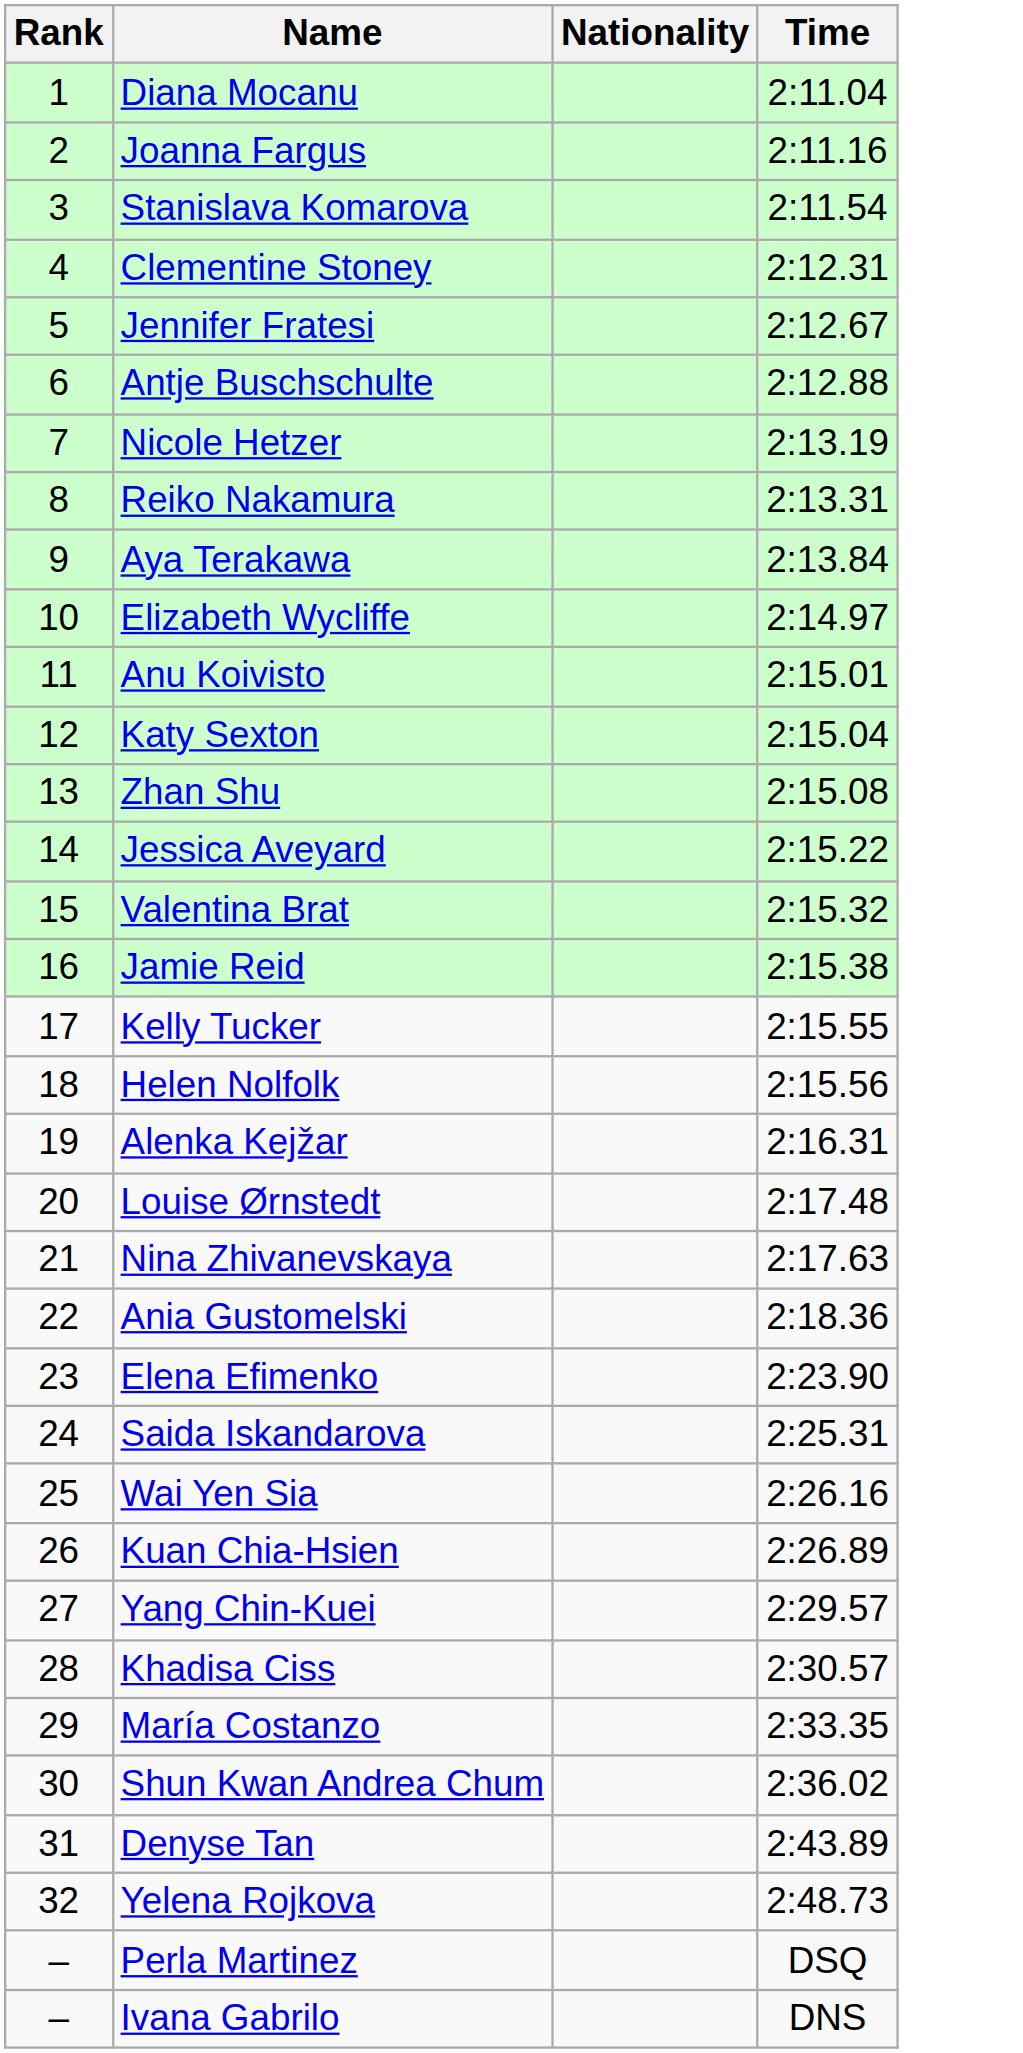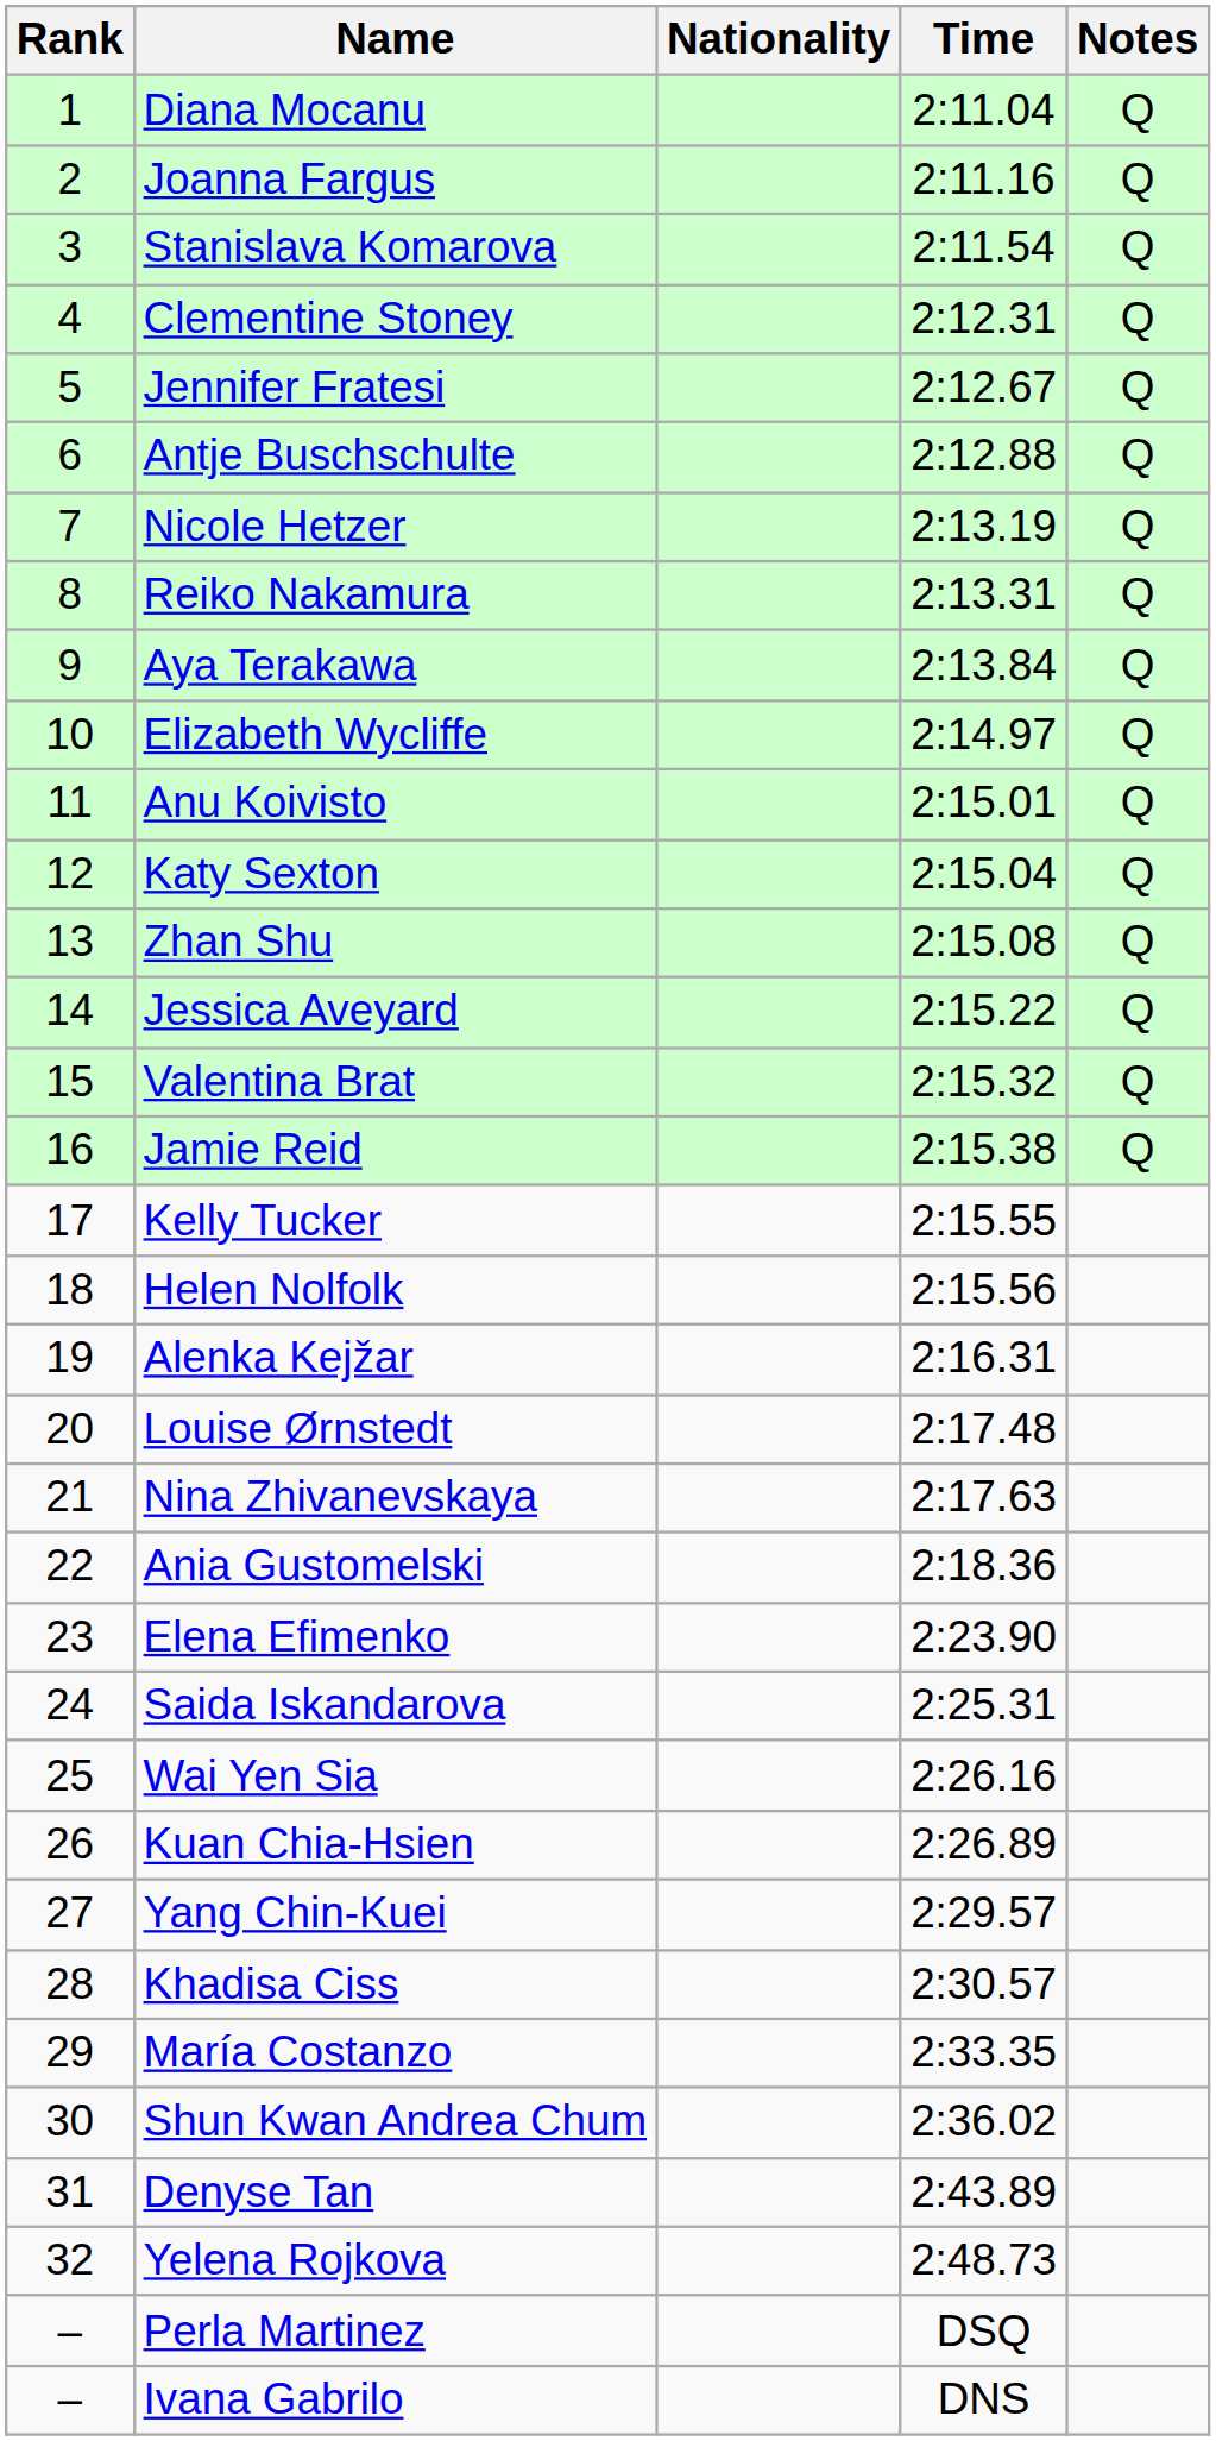 <table class="wikitable sortable" style="text-align:center">
 <tr>
 <th>Rank</th>
 <th>Name</th>
 <th>Nationality</th>
 <th>Time</th>
+<th>Notes</th>
 </tr>
 <tr bgcolor=ccffcc>
 <td>1</td>
 <td align=left><a href='#'>Diana Mocanu</a></td>
 <td align=left></td>
 <td>2:11.04</td>
+<td>Q</td>
 </tr>
 <tr bgcolor=ccffcc>
 <td>2</td>
 <td align=left><a href='#'>Joanna Fargus</a></td>
 <td align=left></td>
 <td>2:11.16</td>
+<td>Q</td>
 </tr>
 <tr bgcolor=ccffcc>
 <td>3</td>
 <td align=left><a href='#'>Stanislava Komarova</a></td>
 <td align=left></td>
 <td>2:11.54</td>
+<td>Q</td>
 </tr>
 <tr bgcolor=ccffcc>
 <td>4</td>
 <td align=left><a href='#'>Clementine Stoney</a></td>
 <td align=left></td>
 <td>2:12.31</td>
+<td>Q</td>
 </tr>
 <tr bgcolor=ccffcc>
 <td>5</td>
 <td align=left><a href='#'>Jennifer Fratesi</a></td>
 <td align=left></td>
 <td>2:12.67</td>
+<td>Q</td>
 </tr>
 <tr bgcolor=ccffcc>
 <td>6</td>
 <td align=left><a href='#'>Antje Buschschulte</a></td>
 <td align=left></td>
 <td>2:12.88</td>
+<td>Q</td>
 </tr>
 <tr bgcolor=ccffcc>
 <td>7</td>
 <td align=left><a href='#'>Nicole Hetzer</a></td>
 <td align=left></td>
 <td>2:13.19</td>
+<td>Q</td>
 </tr>
 <tr bgcolor=ccffcc>
 <td>8</td>
 <td align=left><a href='#'>Reiko Nakamura</a></td>
 <td align=left></td>
 <td>2:13.31</td>
+<td>Q</td>
 </tr>
 <tr bgcolor=ccffcc>
 <td>9</td>
 <td align=left><a href='#'>Aya Terakawa</a></td>
 <td align=left></td>
 <td>2:13.84</td>
+<td>Q</td>
 </tr>
 <tr bgcolor=ccffcc>
 <td>10</td>
 <td align=left><a href='#'>Elizabeth Wycliffe</a></td>
 <td align=left></td>
 <td>2:14.97</td>
+<td>Q</td>
 </tr>
 <tr bgcolor=ccffcc>
 <td>11</td>
 <td align=left><a href='#'>Anu Koivisto</a></td>
 <td align=left></td>
 <td>2:15.01</td>
+<td>Q</td>
 </tr>
 <tr bgcolor=ccffcc>
 <td>12</td>
 <td align=left><a href='#'>Katy Sexton</a></td>
 <td align=left></td>
 <td>2:15.04</td>
+<td>Q</td>
 </tr>
 <tr bgcolor=ccffcc>
 <td>13</td>
 <td align=left><a href='#'>Zhan Shu</a></td>
 <td align=left></td>
 <td>2:15.08</td>
+<td>Q</td>
 </tr>
 <tr bgcolor=ccffcc>
 <td>14</td>
 <td align=left><a href='#'>Jessica Aveyard</a></td>
 <td align=left></td>
 <td>2:15.22</td>
+<td>Q</td>
 </tr>
 <tr bgcolor=ccffcc>
 <td>15</td>
 <td align=left><a href='#'>Valentina Brat</a></td>
 <td align=left></td>
 <td>2:15.32</td>
+<td>Q</td>
 </tr>
 <tr bgcolor=ccffcc>
 <td>16</td>
 <td align=left><a href='#'>Jamie Reid</a></td>
 <td align=left></td>
 <td>2:15.38</td>
+<td>Q</td>
 </tr>
 <tr>
 <td>17</td>
 <td align=left><a href='#'>Kelly Tucker</a></td>
 <td align=left></td>
 <td>2:15.55</td>
+<td></td>
 </tr>
 <tr>
 <td>18</td>
 <td align=left><a href='#'>Helen Nolfolk</a></td>
 <td align=left></td>
 <td>2:15.56</td>
+<td></td>
 </tr>
 <tr>
 <td>19</td>
 <td align=left><a href='#'>Alenka Kejžar</a></td>
 <td align=left></td>
 <td>2:16.31</td>
+<td></td>
 </tr>
 <tr>
 <td>20</td>
 <td align=left><a href='#'>Louise Ørnstedt</a></td>
 <td align=left></td>
 <td>2:17.48</td>
+<td></td>
 </tr>
 <tr>
 <td>21</td>
 <td align=left><a href='#'>Nina Zhivanevskaya</a></td>
 <td align=left></td>
 <td>2:17.63</td>
+<td></td>
 </tr>
 <tr>
 <td>22</td>
 <td align=left><a href='#'>Ania Gustomelski</a></td>
 <td align=left></td>
 <td>2:18.36</td>
+<td></td>
 </tr>
 <tr>
 <td>23</td>
 <td align=left><a href='#'>Elena Efimenko</a></td>
 <td align=left></td>
 <td>2:23.90</td>
+<td></td>
 </tr>
 <tr>
 <td>24</td>
 <td align=left><a href='#'>Saida Iskandarova</a></td>
 <td align=left></td>
 <td>2:25.31</td>
+<td></td>
 </tr>
 <tr>
 <td>25</td>
 <td align=left><a href='#'>Wai Yen Sia</a></td>
 <td align=left></td>
 <td>2:26.16</td>
+<td></td>
 </tr>
 <tr>
 <td>26</td>
 <td align=left><a href='#'>Kuan Chia-Hsien</a></td>
 <td align=left></td>
 <td>2:26.89</td>
+<td></td>
 </tr>
 <tr>
 <td>27</td>
 <td align=left><a href='#'>Yang Chin-Kuei</a></td>
 <td align=left></td>
 <td>2:29.57</td>
+<td></td>
 </tr>
 <tr>
 <td>28</td>
 <td align=left><a href='#'>Khadisa Ciss</a></td>
 <td align=left></td>
 <td>2:30.57</td>
+<td></td>
 </tr>
 <tr>
 <td>29</td>
 <td align=left><a href='#'>María Costanzo</a></td>
 <td align=left></td>
 <td>2:33.35</td>
+<td></td>
 </tr>
 <tr>
 <td>30</td>
 <td align=left><a href='#'>Shun Kwan Andrea Chum</a></td>
 <td align=left></td>
 <td>2:36.02</td>
+<td></td>
 </tr>
 <tr>
 <td>31</td>
 <td align=left><a href='#'>Denyse Tan</a></td>
 <td align=left></td>
 <td>2:43.89</td>
+<td></td>
 </tr>
 <tr>
 <td>32</td>
 <td align=left><a href='#'>Yelena Rojkova</a></td>
 <td align=left></td>
 <td>2:48.73</td>
+<td></td>
 </tr>
 <tr>
 <td>–</td>
 <td align=left><a href='#'>Perla Martinez</a></td>
 <td align=left></td>
 <td>DSQ</td>
+<td></td>
 </tr>
 <tr>
 <td>–</td>
 <td align=left><a href='#'>Ivana Gabrilo</a></td>
 <td align=left></td>
 <td>DNS</td>
+<td></td>
 </tr>
 </table>
